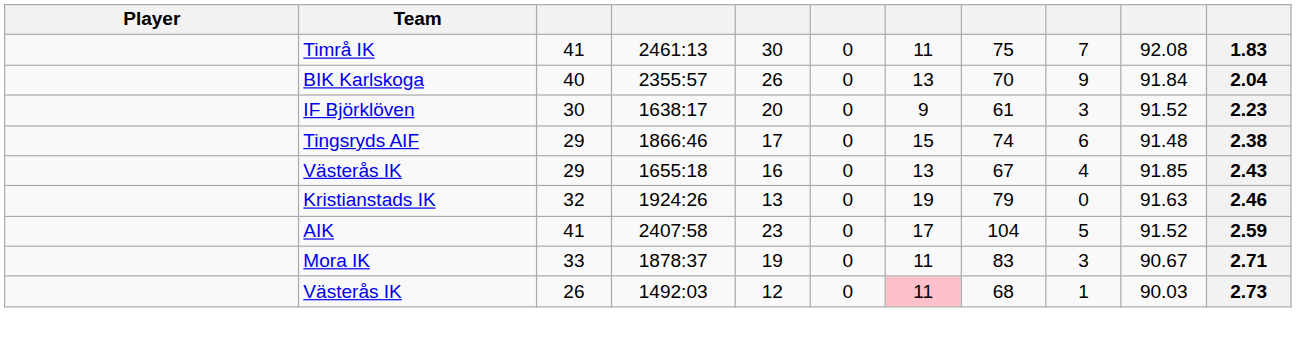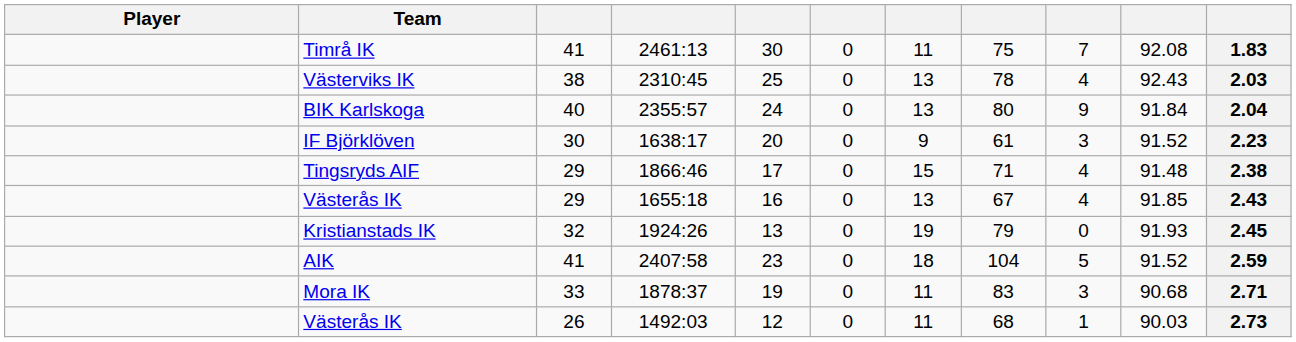 <table class="wikitable sortable" style="text-align: center">
 <tr>
 <th style="width: 15em;">Player</th>
 <th style="width: 12em;">Team</th>
 <th style="width: 3.5em;"></th>
 <th style="width: 6em;"></th>
 <th style="width: 3.5em;"></th>
 <th style="width: 3.5em;"></th>
 <th style="width: 3.5em;"></th>
 <th style="width: 4em;"></th>
 <th style="width: 3.5em;"></th>
 <th style="width: 4em;"></th>
 <th style="width: 4em;"></th>
 </tr>
 <tr>
 <td style="text-align:left;"> </td>
 <td style="text-align:left;"><a href='#'>Timrå IK</a></td>
 <td>41</td>
 <td>2461:13</td>
 <td>30</td>
 <td>0</td>
 <td>11</td>
 <td>75</td>
 <td>7</td>
 <td>92.08</td>
 <th>1.83</th>
 </tr>
 <tr>
 <td style="text-align:left;"> </td>
+<td style="text-align:left;"><a href='#'>Västerviks IK</a></td>
+<td>38</td>
+<td>2310:45</td>
+<td>25</td>
+<td>0</td>
+<td>13</td>
+<td>78</td>
+<td>4</td>
+<td>92.43</td>
+<th>2.03</th>
+</tr>
+<tr>
+<td style="text-align:left;"> </td>
 <td style="text-align:left;"><a href='#'>BIK Karlskoga</a></td>
 <td>40</td>
 <td>2355:57</td>
-<td>26</td>
+<td>24</td>
 <td>0</td>
 <td>13</td>
-<td>70</td>
+<td>80</td>
 <td>9</td>
 <td>91.84</td>
 <th>2.04</th>
 </tr>
 <tr>
 <td style="text-align:left;"> </td>
 <td style="text-align:left;"><a href='#'>IF Björklöven</a></td>
 <td>30</td>
 <td>1638:17</td>
 <td>20</td>
 <td>0</td>
 <td>9</td>
 <td>61</td>
 <td>3</td>
 <td>91.52</td>
 <th>2.23</th>
 </tr>
 <tr>
 <td style="text-align:left;"> </td>
 <td style="text-align:left;"><a href='#'>Tingsryds AIF</a></td>
 <td>29</td>
 <td>1866:46</td>
 <td>17</td>
 <td>0</td>
 <td>15</td>
-<td>74</td>
-<td>6</td>
+<td>71</td>
+<td>4</td>
 <td>91.48</td>
 <th>2.38</th>
 </tr>
 <tr>
 <td style="text-align:left;"> </td>
 <td style="text-align:left;"><a href='#'>Västerås IK</a></td>
 <td>29</td>
 <td>1655:18</td>
 <td>16</td>
 <td>0</td>
 <td>13</td>
 <td>67</td>
 <td>4</td>
 <td>91.85</td>
 <th>2.43</th>
 </tr>
 <tr>
 <td style="text-align:left;"> </td>
 <td style="text-align:left;"><a href='#'>Kristianstads IK</a></td>
 <td>32</td>
 <td>1924:26</td>
 <td>13</td>
 <td>0</td>
 <td>19</td>
 <td>79</td>
 <td>0</td>
-<td>91.63</td>
-<th>2.46</th>
+<td>91.93</td>
+<th>2.45</th>
 </tr>
 <tr>
 <td style="text-align:left;"> </td>
 <td style="text-align:left;"><a href='#'>AIK</a></td>
 <td>41</td>
 <td>2407:58</td>
 <td>23</td>
 <td>0</td>
-<td>17</td>
+<td>18</td>
 <td>104</td>
 <td>5</td>
 <td>91.52</td>
 <th>2.59</th>
 </tr>
 <tr>
 <td style="text-align:left;"> </td>
 <td style="text-align:left;"><a href='#'>Mora IK</a></td>
 <td>33</td>
 <td>1878:37</td>
 <td>19</td>
 <td>0</td>
 <td>11</td>
 <td>83</td>
 <td>3</td>
-<td>90.67</td>
+<td>90.68</td>
 <th>2.71</th>
 </tr>
 <tr>
 <td style="text-align:left;"> </td>
 <td style="text-align:left;"><a href='#'>Västerås IK</a></td>
 <td>26</td>
 <td>1492:03</td>
 <td>12</td>
 <td>0</td>
-<td style="background: pink;">11</td>
+<td>11</td>
 <td>68</td>
 <td>1</td>
 <td>90.03</td>
 <th>2.73</th>
 </tr>
 </table>
